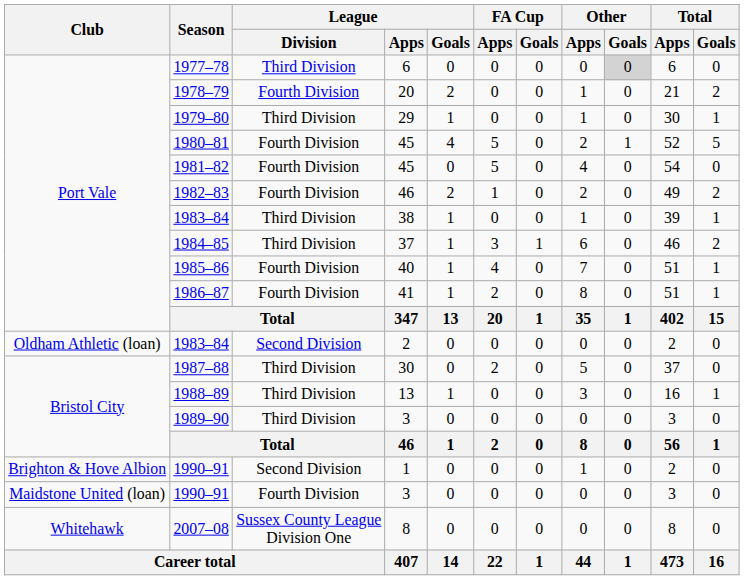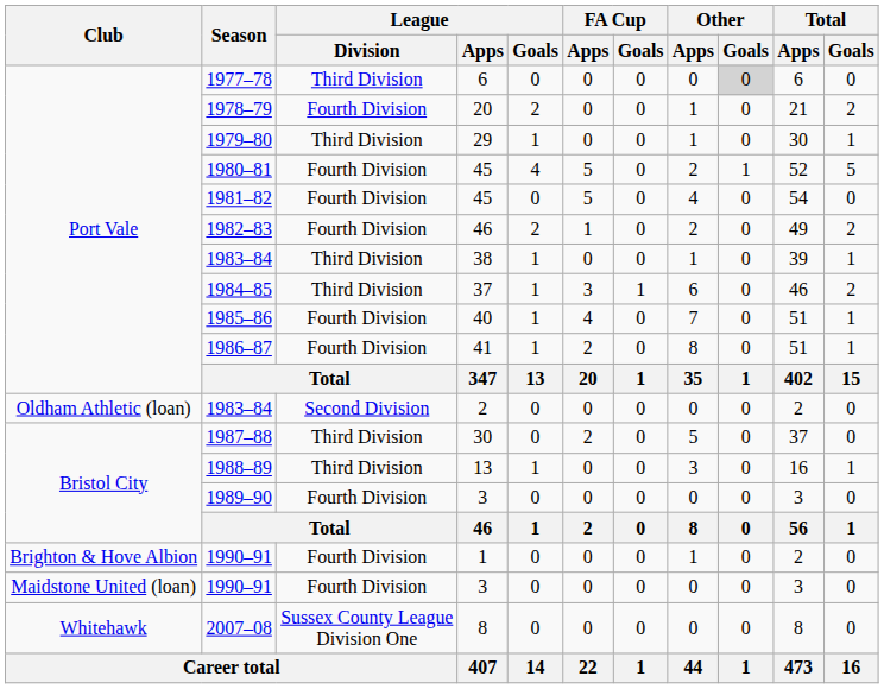 <table class="wikitable" style="text-align: center;">
 <tr>
 <th rowspan="2">Club</th>
 <th rowspan="2">Season</th>
 <th colspan="3">League</th>
 <th colspan="2">FA Cup</th>
 <th colspan="2">Other</th>
 <th colspan="2">Total</th>
 </tr>
 <tr>
 <th>Division</th>
 <th>Apps</th>
 <th>Goals</th>
 <th>Apps</th>
 <th>Goals</th>
 <th>Apps</th>
 <th>Goals</th>
 <th>Apps</th>
 <th>Goals</th>
 </tr>
 <tr>
 <td rowspan="11"><a href='#'>Port Vale</a></td>
 <td><a href='#'>1977–78</a></td>
 <td><a href='#'>Third Division</a></td>
 <td>6</td>
 <td>0</td>
 <td>0</td>
 <td>0</td>
 <td>0</td>
 <td style="background: lightgrey;">0</td>
 <td>6</td>
 <td>0</td>
 </tr>
 <tr>
 <td><a href='#'>1978–79</a></td>
 <td><a href='#'>Fourth Division</a></td>
 <td>20</td>
 <td>2</td>
 <td>0</td>
 <td>0</td>
 <td>1</td>
 <td>0</td>
 <td>21</td>
 <td>2</td>
 </tr>
 <tr>
 <td><a href='#'>1979–80</a></td>
 <td>Third Division</td>
 <td>29</td>
 <td>1</td>
 <td>0</td>
 <td>0</td>
 <td>1</td>
 <td>0</td>
 <td>30</td>
 <td>1</td>
 </tr>
 <tr>
 <td><a href='#'>1980–81</a></td>
 <td>Fourth Division</td>
 <td>45</td>
 <td>4</td>
 <td>5</td>
 <td>0</td>
 <td>2</td>
 <td>1</td>
 <td>52</td>
 <td>5</td>
 </tr>
 <tr>
 <td><a href='#'>1981–82</a></td>
 <td>Fourth Division</td>
 <td>45</td>
 <td>0</td>
 <td>5</td>
 <td>0</td>
 <td>4</td>
 <td>0</td>
 <td>54</td>
 <td>0</td>
 </tr>
 <tr>
 <td><a href='#'>1982–83</a></td>
 <td>Fourth Division</td>
 <td>46</td>
 <td>2</td>
 <td>1</td>
 <td>0</td>
 <td>2</td>
 <td>0</td>
 <td>49</td>
 <td>2</td>
 </tr>
 <tr>
 <td><a href='#'>1983–84</a></td>
 <td>Third Division</td>
 <td>38</td>
 <td>1</td>
 <td>0</td>
 <td>0</td>
 <td>1</td>
 <td>0</td>
 <td>39</td>
 <td>1</td>
 </tr>
 <tr>
 <td><a href='#'>1984–85</a></td>
 <td>Third Division</td>
 <td>37</td>
 <td>1</td>
 <td>3</td>
 <td>1</td>
 <td>6</td>
 <td>0</td>
 <td>46</td>
 <td>2</td>
 </tr>
 <tr>
 <td><a href='#'>1985–86</a></td>
 <td>Fourth Division</td>
 <td>40</td>
 <td>1</td>
 <td>4</td>
 <td>0</td>
 <td>7</td>
 <td>0</td>
 <td>51</td>
 <td>1</td>
 </tr>
 <tr>
 <td><a href='#'>1986–87</a></td>
 <td>Fourth Division</td>
 <td>41</td>
 <td>1</td>
 <td>2</td>
 <td>0</td>
 <td>8</td>
 <td>0</td>
 <td>51</td>
 <td>1</td>
 </tr>
 <tr>
 <th colspan="2">Total</th>
 <th>347</th>
 <th>13</th>
 <th>20</th>
 <th>1</th>
 <th>35</th>
 <th>1</th>
 <th>402</th>
 <th>15</th>
 </tr>
 <tr>
 <td><a href='#'>Oldham Athletic</a> (loan)</td>
 <td><a href='#'>1983–84</a></td>
 <td><a href='#'>Second Division</a></td>
 <td>2</td>
 <td>0</td>
 <td>0</td>
 <td>0</td>
 <td>0</td>
 <td>0</td>
 <td>2</td>
 <td>0</td>
 </tr>
 <tr>
 <td rowspan="4"><a href='#'>Bristol City</a></td>
 <td><a href='#'>1987–88</a></td>
 <td>Third Division</td>
 <td>30</td>
 <td>0</td>
 <td>2</td>
 <td>0</td>
 <td>5</td>
 <td>0</td>
 <td>37</td>
 <td>0</td>
 </tr>
 <tr>
 <td><a href='#'>1988–89</a></td>
 <td>Third Division</td>
 <td>13</td>
 <td>1</td>
 <td>0</td>
 <td>0</td>
 <td>3</td>
 <td>0</td>
 <td>16</td>
 <td>1</td>
 </tr>
 <tr>
 <td><a href='#'>1989–90</a></td>
-<td>Third Division</td>
+<td>Fourth Division</td>
 <td>3</td>
 <td>0</td>
 <td>0</td>
 <td>0</td>
 <td>0</td>
 <td>0</td>
 <td>3</td>
 <td>0</td>
 </tr>
 <tr>
 <th colspan="2">Total</th>
 <th>46</th>
 <th>1</th>
 <th>2</th>
 <th>0</th>
 <th>8</th>
 <th>0</th>
 <th>56</th>
 <th>1</th>
 </tr>
 <tr>
 <td><a href='#'>Brighton & Hove Albion</a></td>
 <td><a href='#'>1990–91</a></td>
-<td>Second Division</td>
+<td>Fourth Division</td>
 <td>1</td>
 <td>0</td>
 <td>0</td>
 <td>0</td>
 <td>1</td>
 <td>0</td>
 <td>2</td>
 <td>0</td>
 </tr>
 <tr>
 <td><a href='#'>Maidstone United</a> (loan)</td>
 <td><a href='#'>1990–91</a></td>
 <td>Fourth Division</td>
 <td>3</td>
 <td>0</td>
 <td>0</td>
 <td>0</td>
 <td>0</td>
 <td>0</td>
 <td>3</td>
 <td>0</td>
 </tr>
 <tr>
 <td><a href='#'>Whitehawk</a></td>
 <td><a href='#'>2007–08</a></td>
 <td><a href='#'>Sussex County League</a><br>Division One</td>
 <td>8</td>
 <td>0</td>
 <td>0</td>
 <td>0</td>
 <td>0</td>
 <td>0</td>
 <td>8</td>
 <td>0</td>
 </tr>
 <tr>
 <th colspan="3">Career total</th>
 <th>407</th>
 <th>14</th>
 <th>22</th>
 <th>1</th>
 <th>44</th>
 <th>1</th>
 <th>473</th>
 <th>16</th>
 </tr>
 </table>
